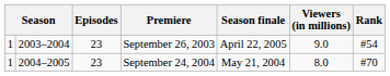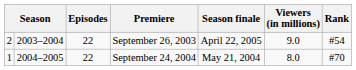 <table class="wikitable" style="text-align: center">
 <tr>
 <th colspan="2">Season</th>
 <th>Episodes</th>
 <th>Premiere</th>
 <th>Season finale</th>
 <th>Viewers<br>(in millions)</th>
 <th>Rank</th>
 </tr>
 <tr>
-<td>1</td>
+<td>2</td>
 <td>2003–2004</td>
-<td>23</td>
+<td>22</td>
 <td>September 26, 2003</td>
 <td>April 22, 2005</td>
 <td>9.0</td>
 <td>#54</td>
 </tr>
 <tr>
 <td>1</td>
 <td>2004–2005</td>
-<td>23</td>
+<td>22</td>
 <td>September 24, 2004</td>
 <td>May 21, 2004</td>
 <td>8.0</td>
 <td>#70</td>
 </tr>
 </table>
